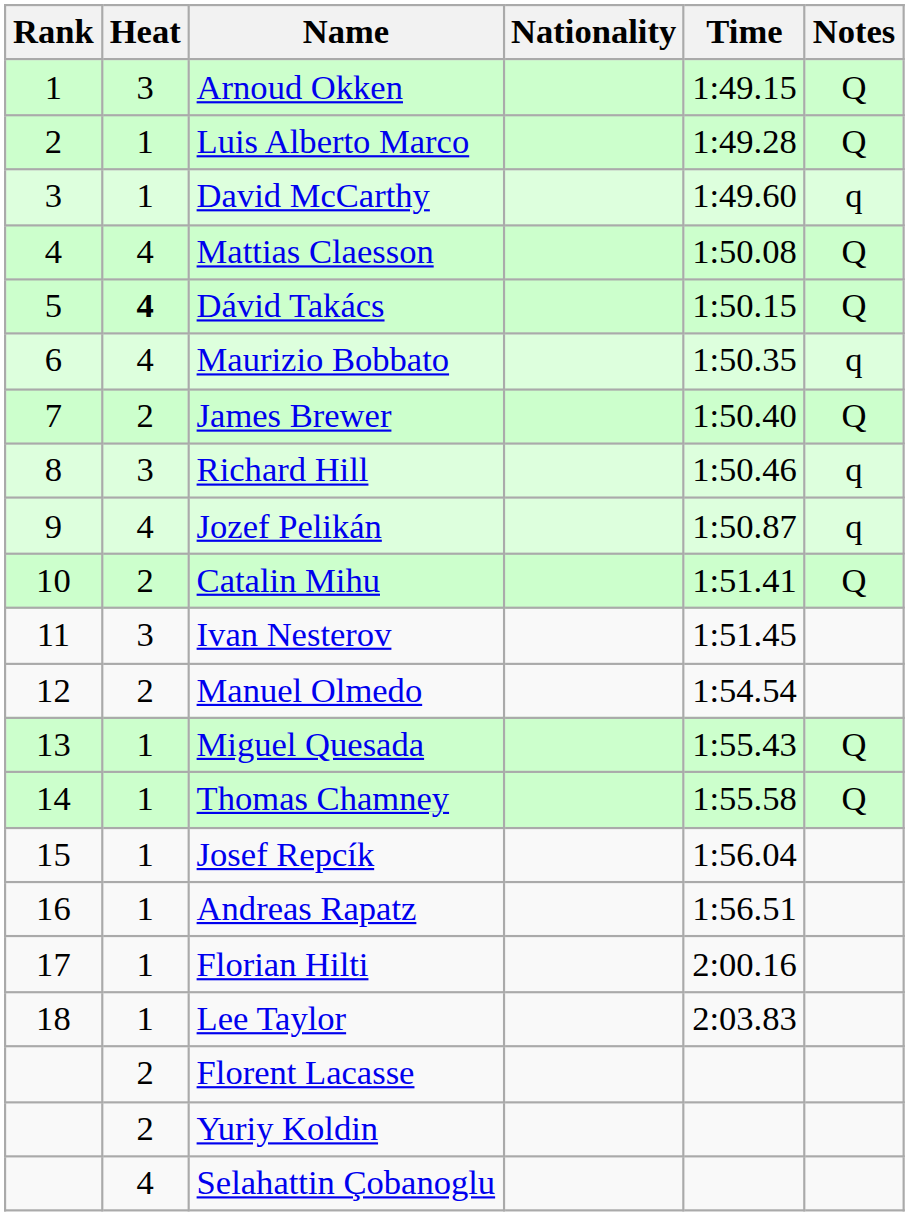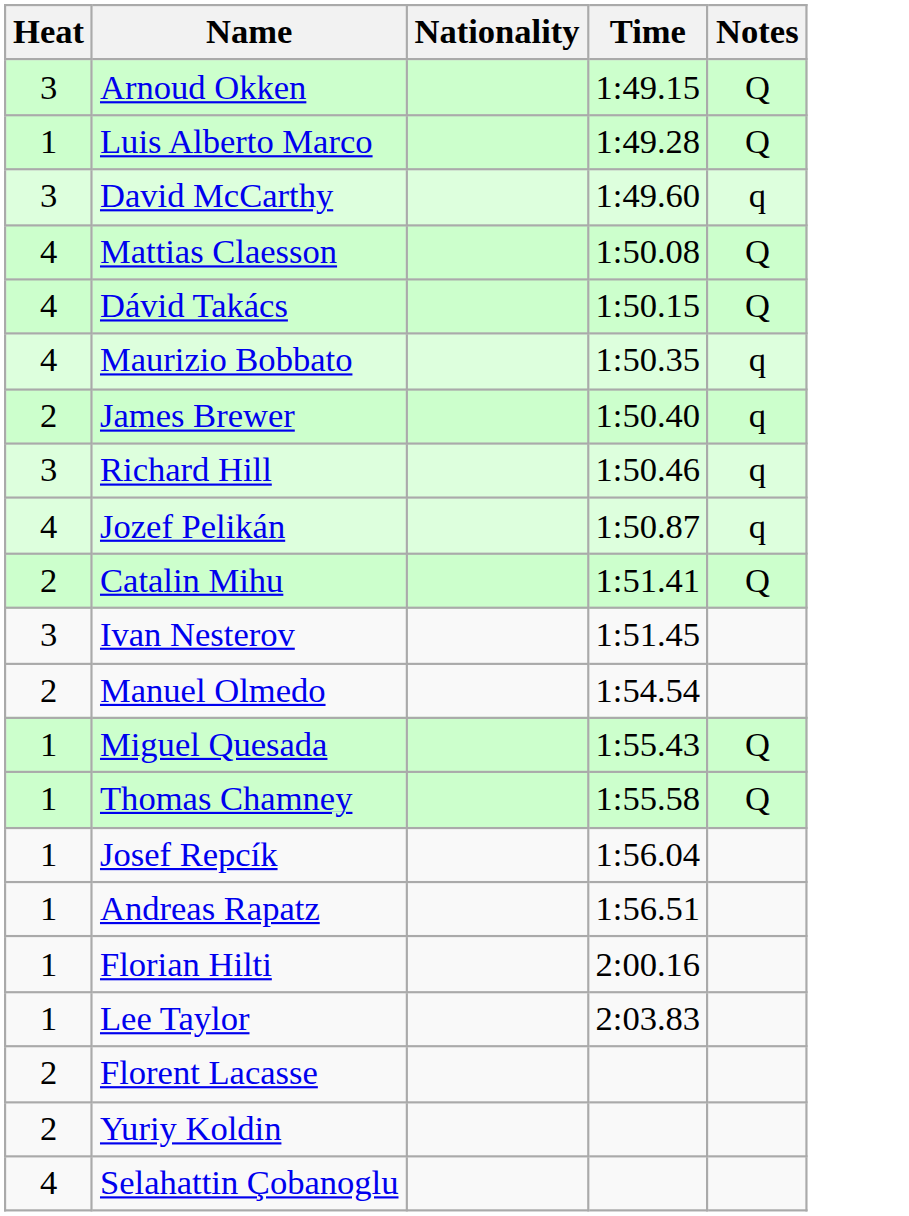 <table class="wikitable sortable" style="text-align:center">
 <tr>
-<th>Rank</th>
 <th>Heat</th>
 <th>Name</th>
 <th>Nationality</th>
 <th>Time</th>
 <th>Notes</th>
 </tr>
 <tr bgcolor=ccffcc>
-<td>1</td>
 <td>3</td>
 <td align="left"><a href='#'>Arnoud Okken</a></td>
 <td align=left></td>
 <td>1:49.15</td>
 <td>Q</td>
 </tr>
 <tr bgcolor=ccffcc>
-<td>2</td>
 <td>1</td>
 <td align="left"><a href='#'>Luis Alberto Marco</a></td>
 <td align=left></td>
 <td>1:49.28</td>
 <td>Q</td>
 </tr>
 <tr bgcolor=ddffdd>
 <td>3</td>
-<td>1</td>
 <td align="left"><a href='#'>David McCarthy</a></td>
 <td align=left></td>
 <td>1:49.60</td>
 <td>q</td>
 </tr>
 <tr bgcolor=ccffcc>
 <td>4</td>
-<td>4</td>
 <td align="left"><a href='#'>Mattias Claesson</a></td>
 <td align=left></td>
 <td>1:50.08</td>
 <td>Q</td>
 </tr>
 <tr bgcolor=ccffcc>
-<td>5</td>
-<td><strong>4</strong></td>
+<td>4</td>
 <td align="left"><a href='#'>Dávid Takács</a></td>
 <td align=left></td>
 <td>1:50.15</td>
 <td>Q</td>
 </tr>
 <tr bgcolor=ddffdd>
-<td>6</td>
 <td>4</td>
 <td align="left"><a href='#'>Maurizio Bobbato</a></td>
 <td align=left></td>
 <td>1:50.35</td>
 <td>q</td>
 </tr>
 <tr bgcolor=ccffcc>
-<td>7</td>
 <td>2</td>
 <td align="left"><a href='#'>James Brewer</a></td>
 <td align=left></td>
 <td>1:50.40</td>
-<td>Q</td>
+<td>q</td>
 </tr>
 <tr bgcolor=ddffdd>
-<td>8</td>
 <td>3</td>
 <td align="left"><a href='#'>Richard Hill</a></td>
 <td align=left></td>
 <td>1:50.46</td>
 <td>q</td>
 </tr>
 <tr bgcolor=ddffdd>
-<td>9</td>
 <td>4</td>
 <td align="left"><a href='#'>Jozef Pelikán</a></td>
 <td align=left></td>
 <td>1:50.87</td>
 <td>q</td>
 </tr>
 <tr bgcolor=ccffcc>
-<td>10</td>
 <td>2</td>
 <td align="left"><a href='#'>Catalin Mihu</a></td>
 <td align=left></td>
 <td>1:51.41</td>
 <td>Q</td>
 </tr>
 <tr>
-<td>11</td>
 <td>3</td>
 <td align="left"><a href='#'>Ivan Nesterov</a></td>
 <td align=left></td>
 <td>1:51.45</td>
 <td></td>
 </tr>
 <tr>
-<td>12</td>
 <td>2</td>
 <td align="left"><a href='#'>Manuel Olmedo</a></td>
 <td align=left></td>
 <td>1:54.54</td>
 <td></td>
 </tr>
 <tr bgcolor=ccffcc>
-<td>13</td>
 <td>1</td>
 <td align="left"><a href='#'>Miguel Quesada</a></td>
 <td align=left></td>
 <td>1:55.43</td>
 <td>Q</td>
 </tr>
 <tr bgcolor=ccffcc>
-<td>14</td>
 <td>1</td>
 <td align="left"><a href='#'>Thomas Chamney</a></td>
 <td align=left></td>
 <td>1:55.58</td>
 <td>Q</td>
 </tr>
 <tr>
-<td>15</td>
 <td>1</td>
 <td align="left"><a href='#'>Josef Repcík</a></td>
 <td align=left></td>
 <td>1:56.04</td>
 <td></td>
 </tr>
 <tr>
-<td>16</td>
 <td>1</td>
 <td align="left"><a href='#'>Andreas Rapatz</a></td>
 <td align=left></td>
 <td>1:56.51</td>
 <td></td>
 </tr>
 <tr>
-<td>17</td>
 <td>1</td>
 <td align="left"><a href='#'>Florian Hilti</a></td>
 <td align=left></td>
 <td>2:00.16</td>
 <td></td>
 </tr>
 <tr>
-<td>18</td>
 <td>1</td>
 <td align="left"><a href='#'>Lee Taylor</a></td>
 <td align=left></td>
 <td>2:03.83</td>
 <td></td>
 </tr>
 <tr>
-<td></td>
 <td>2</td>
 <td align="left"><a href='#'>Florent Lacasse</a></td>
 <td align=left></td>
 <td></td>
 <td></td>
 </tr>
 <tr>
-<td></td>
 <td>2</td>
 <td align="left"><a href='#'>Yuriy Koldin</a></td>
 <td align=left></td>
 <td></td>
 <td></td>
 </tr>
 <tr>
-<td></td>
 <td>4</td>
 <td align="left"><a href='#'>Selahattin Çobanoglu</a></td>
 <td align=left></td>
 <td></td>
 <td></td>
 </tr>
 </table>
